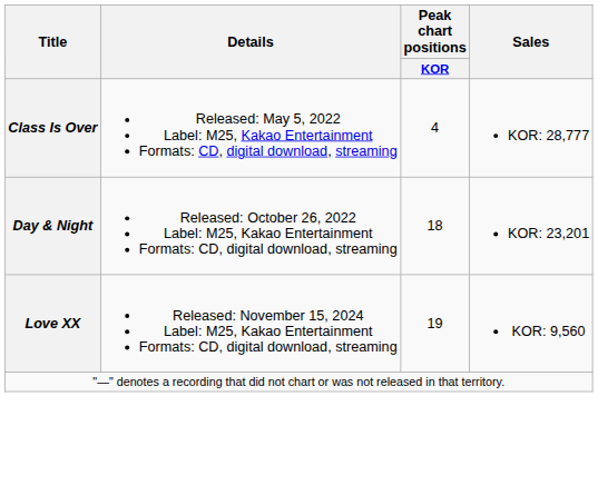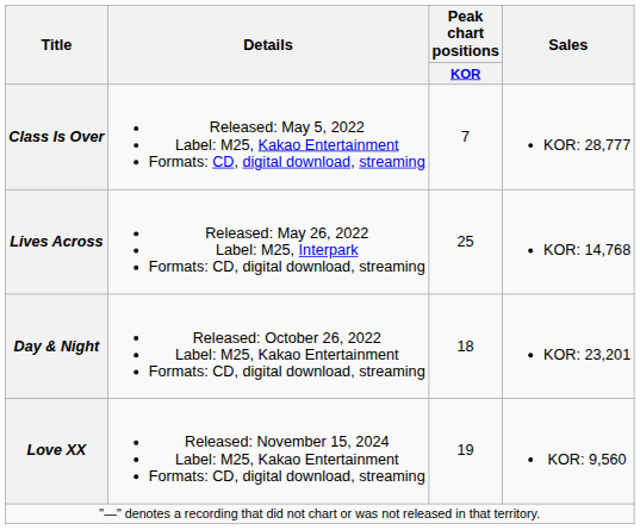 <table class="wikitable plainrowheaders" style="text-align:center">
 <tr>
 <th scope="col" rowspan="2">Title</th>
 <th scope="col" rowspan="2">Details</th>
 <th scope="col">Peak chart positions</th>
 <th scope="col" rowspan="2">Sales</th>
 </tr>
 <tr>
 <th scope="col" style="font-size:90%; width:2.5em"><a href='#'>KOR</a><br></th>
 </tr>
 <tr>
 <th scope="row"><em>Class Is Over</em></th>
 <td><br><ul><li>Released: May 5, 2022</li><li>Label: M25, <a href='#'>Kakao Entertainment</a></li><li>Formats: <a href='#'>CD</a>, <a href='#'>digital download</a>, <a href='#'>streaming</a></li></ul></td>
-<td>4</td>
+<td>7</td>
 <td><br><ul><li>KOR: 28,777</li></ul></td>
+</tr>
+<tr>
+<th scope="row"><em>Lives Across</em></th>
+<td><br><ul><li>Released: May 26, 2022</li><li>Label: M25, <a href='#'>Interpark</a></li><li>Formats: CD, digital download, streaming</li></ul></td>
+<td>25</td>
+<td><br><ul><li>KOR: 14,768</li></ul></td>
 </tr>
 <tr>
 <th scope="row"><em>Day & Night</em></th>
 <td><br><ul><li>Released: October 26, 2022</li><li>Label: M25, Kakao Entertainment</li><li>Formats: CD, digital download, streaming</li></ul></td>
 <td>18</td>
 <td><br><ul><li>KOR: 23,201</li></ul></td>
 </tr>
 <tr>
 <th scope="row"><em>Love XX</em></th>
 <td><br><ul><li>Released: November 15, 2024</li><li>Label: M25, Kakao Entertainment</li><li>Formats: CD, digital download, streaming</li></ul></td>
 <td>19</td>
 <td><br><ul><li>KOR: 9,560</li></ul></td>
 </tr>
 <tr>
 <td colspan="4" style="font-size:85%">"—" denotes a recording that did not chart or was not released in that territory.</td>
 </tr>
 </table>
